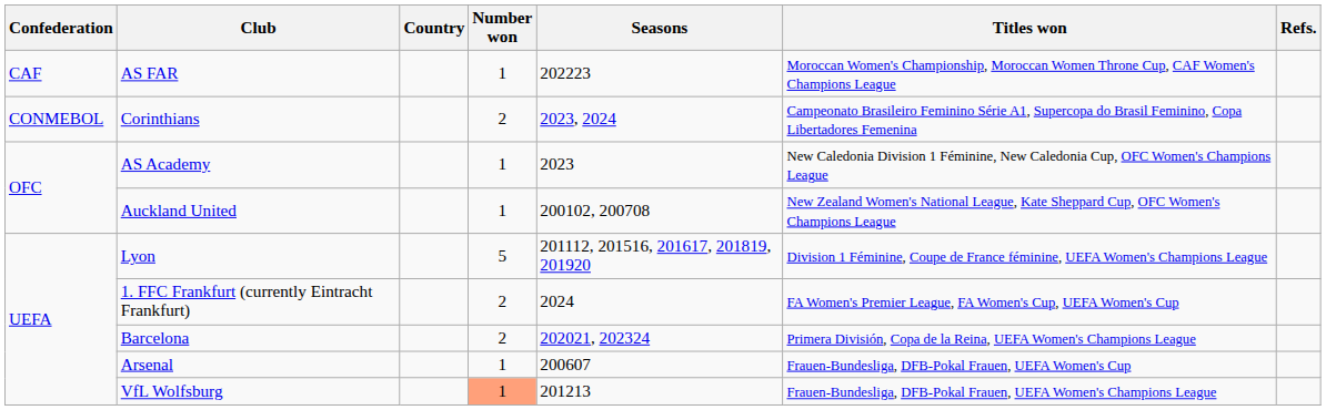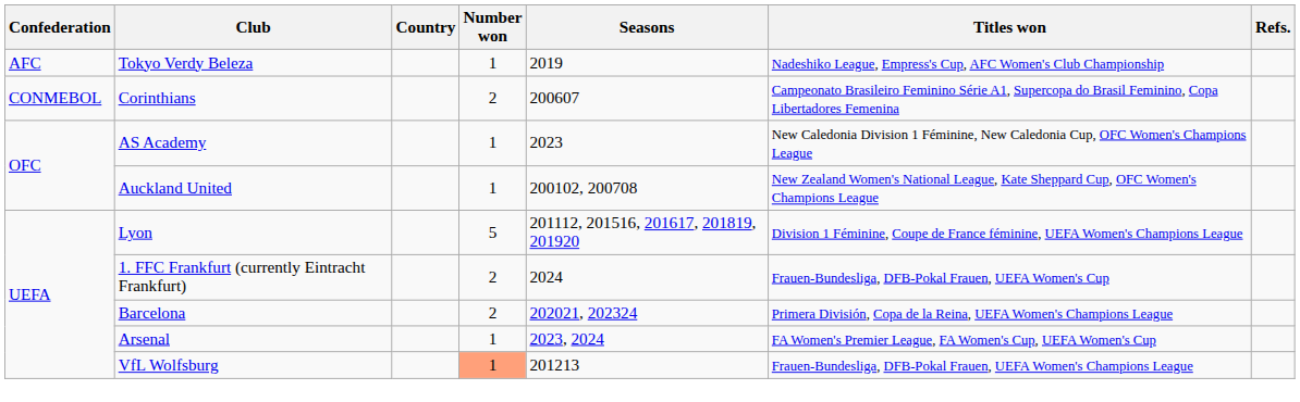 <table class="wikitable sortable">
 <tr>
 <th>Confederation</th>
 <th>Club</th>
 <th>Country</th>
 <th>Number<br>won</th>
 <th>Seasons</th>
 <th>Titles won</th>
 <th>Refs.</th>
 </tr>
 <tr>
-<td><a href='#'>CAF</a></td>
-<td><a href='#'>AS FAR</a></td>
+<td><a href='#'>AFC</a></td>
+<td><a href='#'>Tokyo Verdy Beleza</a></td>
 <td></td>
 <td style="text-align:center">1</td>
-<td>202223</td>
-<td><small><a href='#'>Moroccan Women's Championship</a>, <a href='#'>Moroccan Women Throne Cup</a>, <a href='#'>CAF Women's Champions League</a></small></td>
+<td>2019</td>
+<td><small><a href='#'>Nadeshiko League</a>, <a href='#'>Empress's Cup</a>, <a href='#'>AFC Women's Club Championship</a></small></td>
 <td></td>
 </tr>
 <tr>
 <td><a href='#'>CONMEBOL</a></td>
 <td><a href='#'>Corinthians</a></td>
 <td></td>
 <td style="text-align:center">2</td>
-<td><a href='#'>2023</a>, <a href='#'>2024</a></td>
+<td>200607</td>
 <td><small><a href='#'>Campeonato Brasileiro Feminino Série A1</a>, <a href='#'>Supercopa do Brasil Feminino</a>, <a href='#'>Copa Libertadores Femenina</a></small></td>
 <td></td>
 </tr>
 <tr>
 <td rowspan="2"><a href='#'>OFC</a></td>
 <td><a href='#'>AS Academy</a></td>
 <td></td>
 <td style="text-align:center">1</td>
 <td>2023</td>
 <td><small>New Caledonia Division 1 Féminine, New Caledonia Cup, <a href='#'>OFC Women's Champions League</a></small></td>
 <td></td>
 </tr>
 <tr>
 <td><a href='#'>Auckland United</a></td>
 <td></td>
 <td style="text-align:center">1</td>
 <td>200102, 200708</td>
 <td><small><a href='#'>New Zealand Women's National League</a>, <a href='#'>Kate Sheppard Cup</a>, <a href='#'>OFC Women's Champions League</a></small></td>
 <td></td>
 </tr>
 <tr>
 <td rowspan="5"><a href='#'>UEFA</a></td>
 <td><a href='#'>Lyon</a></td>
 <td></td>
 <td style="text-align:center">5</td>
 <td>201112, 201516, <a href='#'>201617</a>, <a href='#'>201819</a>, <a href='#'>201920</a></td>
 <td><small><a href='#'>Division 1 Féminine</a>, <a href='#'>Coupe de France féminine</a>, <a href='#'>UEFA Women's Champions League</a></small></td>
 <td></td>
 </tr>
 <tr>
 <td><a href='#'>1. FFC Frankfurt</a> (currently Eintracht Frankfurt)</td>
 <td></td>
 <td style="text-align:center">2</td>
 <td>2024</td>
-<td><small><a href='#'>FA Women's Premier League</a>, <a href='#'>FA Women's Cup</a>, <a href='#'>UEFA Women's Cup</a></small></td>
+<td><small><a href='#'>Frauen-Bundesliga</a>, <a href='#'>DFB-Pokal Frauen</a>, <a href='#'>UEFA Women's Cup</a></small></td>
 <td></td>
 </tr>
 <tr>
 <td><a href='#'>Barcelona</a></td>
 <td></td>
 <td style="text-align:center">2</td>
 <td><a href='#'>202021</a>, <a href='#'>202324</a></td>
 <td><small><a href='#'>Primera División</a>, <a href='#'>Copa de la Reina</a>, <a href='#'>UEFA Women's Champions League</a></small></td>
 <td></td>
 </tr>
 <tr>
 <td><a href='#'>Arsenal</a></td>
 <td></td>
 <td style="text-align:center">1</td>
-<td>200607</td>
-<td><small><a href='#'>Frauen-Bundesliga</a>, <a href='#'>DFB-Pokal Frauen</a>, <a href='#'>UEFA Women's Cup</a></small></td>
+<td><a href='#'>2023</a>, <a href='#'>2024</a></td>
+<td><small><a href='#'>FA Women's Premier League</a>, <a href='#'>FA Women's Cup</a>, <a href='#'>UEFA Women's Cup</a></small></td>
 <td></td>
 </tr>
 <tr>
 <td><a href='#'>VfL Wolfsburg</a></td>
 <td></td>
 <td style="background: lightsalmon; text-align:center">1</td>
 <td>201213</td>
 <td><small><a href='#'>Frauen-Bundesliga</a>, <a href='#'>DFB-Pokal Frauen</a>, <a href='#'>UEFA Women's Champions League</a></small></td>
 <td></td>
 </tr>
 </table>
